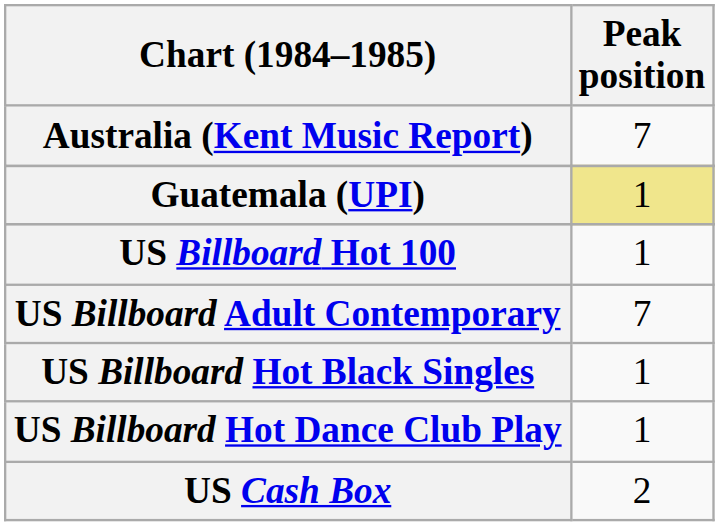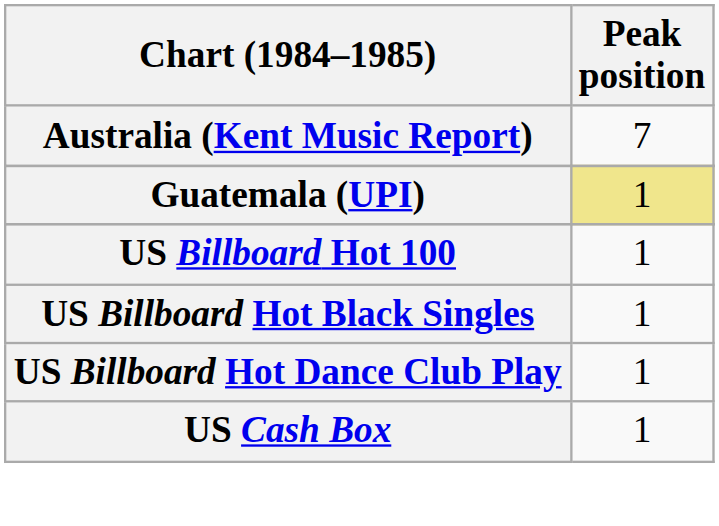 <table class="wikitable sortable plainrowheaders">
 <tr>
 <th scope="col">Chart (1984–1985)</th>
 <th scope="col">Peak<br>position</th>
 </tr>
 <tr>
 <th scope="row">Australia (<a href='#'>Kent Music Report</a>)</th>
 <td align="center">7</td>
 </tr>
 <tr>
 </tr>
 <tr>
 </tr>
 <tr>
 </tr>
 <tr>
 <th scope="row">Guatemala (<a href='#'>UPI</a>)</th>
 <td align="center" style="background: khaki;">1</td>
 </tr>
 <tr>
 </tr>
 <tr>
 </tr>
 <tr>
 </tr>
 <tr>
 <th scope="row">US <a href='#'><em>Billboard</em> Hot 100</a></th>
 <td align="center">1</td>
 </tr>
 <tr>
-<th scope="row">US <em>Billboard</em> <a href='#'>Adult Contemporary</a></th>
-<td align="center">7</td>
-</tr>
-<tr>
 <th scope="row">US <em>Billboard</em> <a href='#'>Hot Black Singles</a></th>
 <td align="center">1</td>
 </tr>
 <tr>
 <th scope="row">US <em>Billboard</em> <a href='#'>Hot Dance Club Play</a></th>
 <td align="center">1</td>
 </tr>
 <tr>
 <th scope="row">US <em><a href='#'>Cash Box</a></em></th>
-<td align="center">2</td>
+<td align="center">1</td>
 </tr>
 </table>
